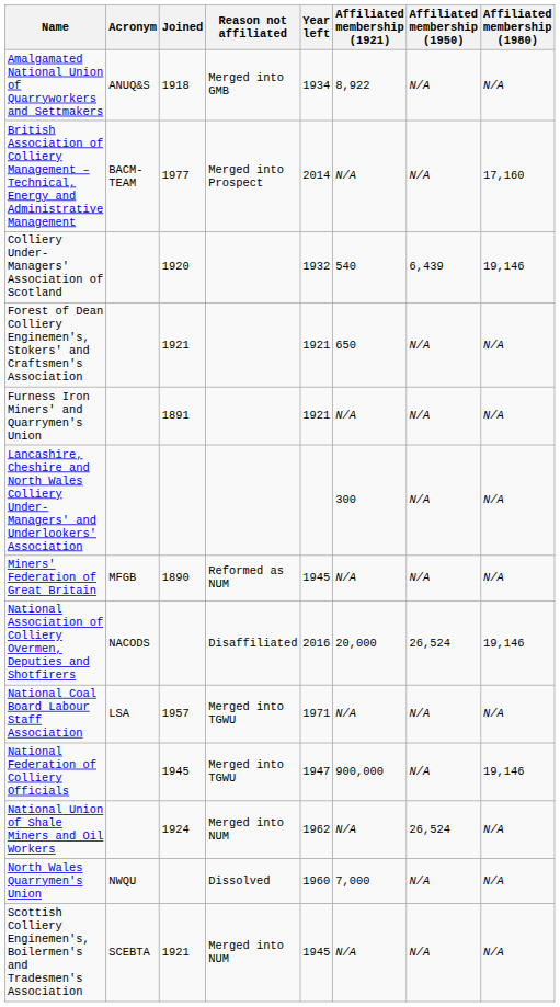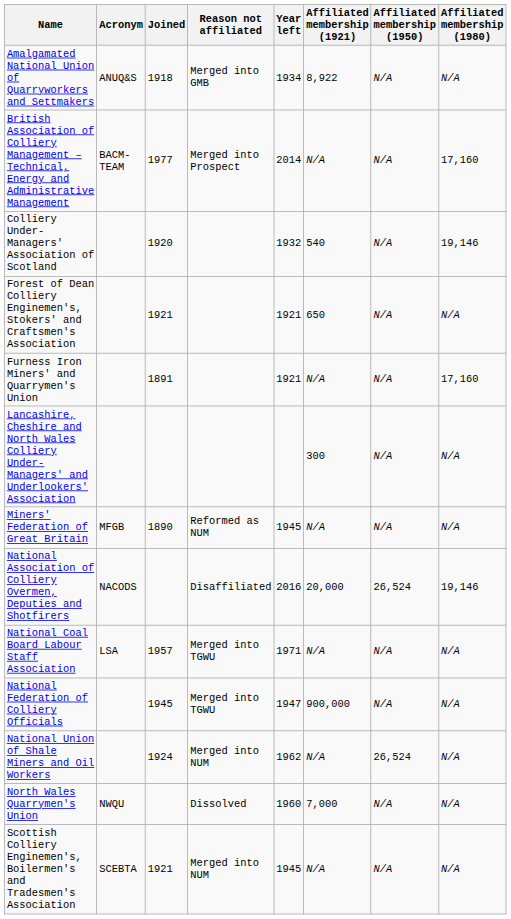 <table class="wikitable sortable">
 <tr>
 <th>Name</th>
 <th>Acronym</th>
 <th>Joined</th>
 <th>Reason not affiliated</th>
 <th>Year left</th>
 <th>Affiliated membership (1921)</th>
 <th>Affiliated membership (1950)</th>
 <th>Affiliated membership (1980)</th>
 </tr>
 <tr>
 <td><a href='#'>Amalgamated National Union of Quarryworkers and Settmakers</a></td>
 <td>ANUQ&S</td>
 <td>1918</td>
 <td>Merged into GMB</td>
 <td>1934</td>
 <td>8,922</td>
 <td><em>N/A</em></td>
 <td><em>N/A</em></td>
 </tr>
 <tr>
 <td><a href='#'>British Association of Colliery Management – Technical, Energy and Administrative Management</a></td>
 <td>BACM-TEAM</td>
 <td>1977</td>
 <td>Merged into Prospect</td>
 <td>2014</td>
 <td><em>N/A</em></td>
 <td><em>N/A</em></td>
 <td>17,160</td>
 </tr>
 <tr>
 <td>Colliery Under-Managers' Association of Scotland</td>
 <td></td>
 <td>1920</td>
 <td></td>
 <td>1932</td>
 <td>540</td>
-<td>6,439</td>
+<td><em>N/A</em></td>
 <td>19,146</td>
 </tr>
 <tr>
 <td>Forest of Dean Colliery Enginemen's, Stokers' and Craftsmen's Association</td>
 <td></td>
 <td>1921</td>
 <td></td>
 <td>1921</td>
 <td>650</td>
 <td><em>N/A</em></td>
 <td><em>N/A</em></td>
 </tr>
 <tr>
 <td>Furness Iron Miners' and Quarrymen's Union</td>
 <td></td>
 <td>1891</td>
 <td></td>
 <td>1921</td>
 <td><em>N/A</em></td>
 <td><em>N/A</em></td>
-<td><em>N/A</em></td>
+<td>17,160</td>
 </tr>
 <tr>
 <td><a href='#'>Lancashire, Cheshire and North Wales Colliery Under-Managers' and Underlookers' Association</a></td>
 <td></td>
 <td></td>
 <td></td>
 <td></td>
 <td>300</td>
 <td><em>N/A</em></td>
 <td><em>N/A</em></td>
 </tr>
 <tr>
 <td><a href='#'>Miners' Federation of Great Britain</a></td>
 <td>MFGB</td>
 <td>1890</td>
 <td>Reformed as NUM</td>
 <td>1945</td>
 <td><em>N/A</em></td>
 <td><em>N/A</em></td>
 <td><em>N/A</em></td>
 </tr>
 <tr>
 <td><a href='#'>National Association of Colliery Overmen, Deputies and Shotfirers</a></td>
 <td>NACODS</td>
 <td></td>
 <td>Disaffiliated</td>
 <td>2016</td>
 <td>20,000</td>
 <td>26,524</td>
 <td>19,146</td>
 </tr>
 <tr>
 <td><a href='#'>National Coal Board Labour Staff Association</a></td>
 <td>LSA</td>
 <td>1957</td>
 <td>Merged into TGWU</td>
 <td>1971</td>
 <td><em>N/A</em></td>
 <td><em>N/A</em></td>
 <td><em>N/A</em></td>
 </tr>
 <tr>
 <td><a href='#'>National Federation of Colliery Officials</a></td>
 <td></td>
 <td>1945</td>
 <td>Merged into TGWU</td>
 <td>1947</td>
 <td>900,000</td>
 <td><em>N/A</em></td>
-<td>19,146</td>
+<td><em>N/A</em></td>
 </tr>
 <tr>
 <td><a href='#'>National Union of Shale Miners and Oil Workers</a></td>
 <td></td>
 <td>1924</td>
 <td>Merged into NUM</td>
 <td>1962</td>
 <td><em>N/A</em></td>
 <td>26,524</td>
 <td><em>N/A</em></td>
 </tr>
 <tr>
 <td><a href='#'>North Wales Quarrymen's Union</a></td>
 <td>NWQU</td>
 <td></td>
 <td>Dissolved</td>
 <td>1960</td>
 <td>7,000</td>
 <td><em>N/A</em></td>
 <td><em>N/A</em></td>
 </tr>
 <tr>
 <td>Scottish Colliery Enginemen's, Boilermen's and Tradesmen's Association</td>
 <td>SCEBTA</td>
 <td>1921</td>
 <td>Merged into NUM</td>
 <td>1945</td>
 <td><em>N/A</em></td>
 <td><em>N/A</em></td>
 <td><em>N/A</em></td>
 </tr>
 </table>
